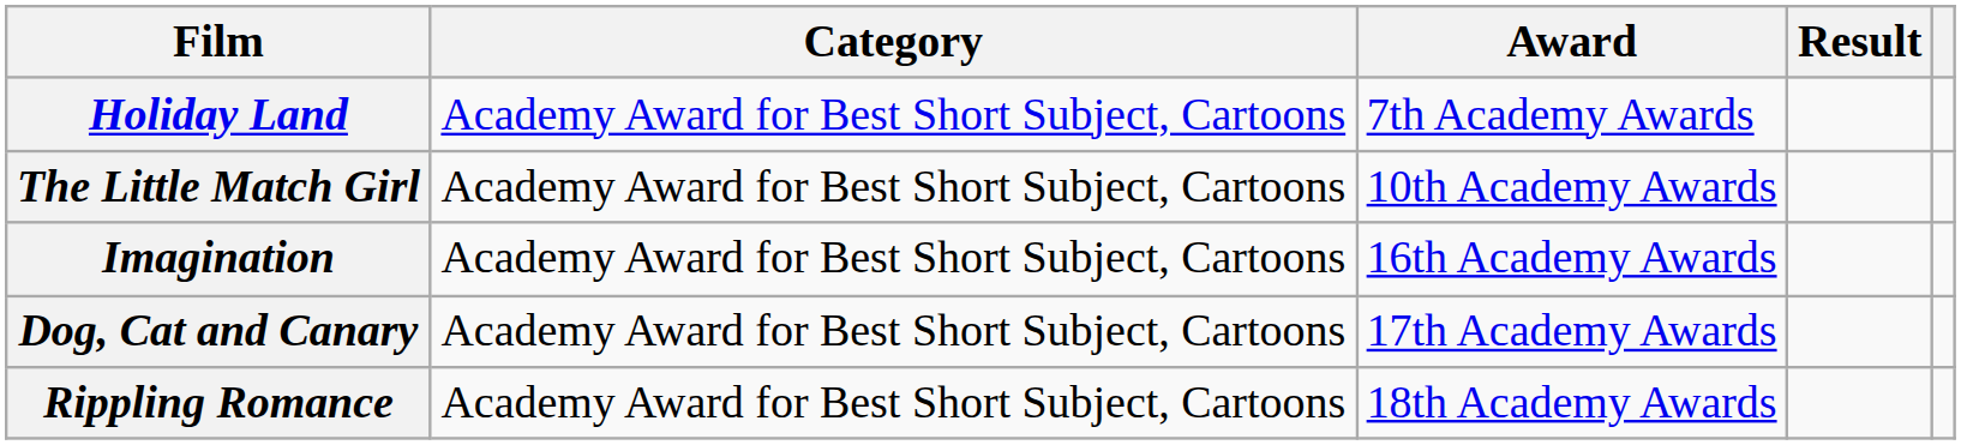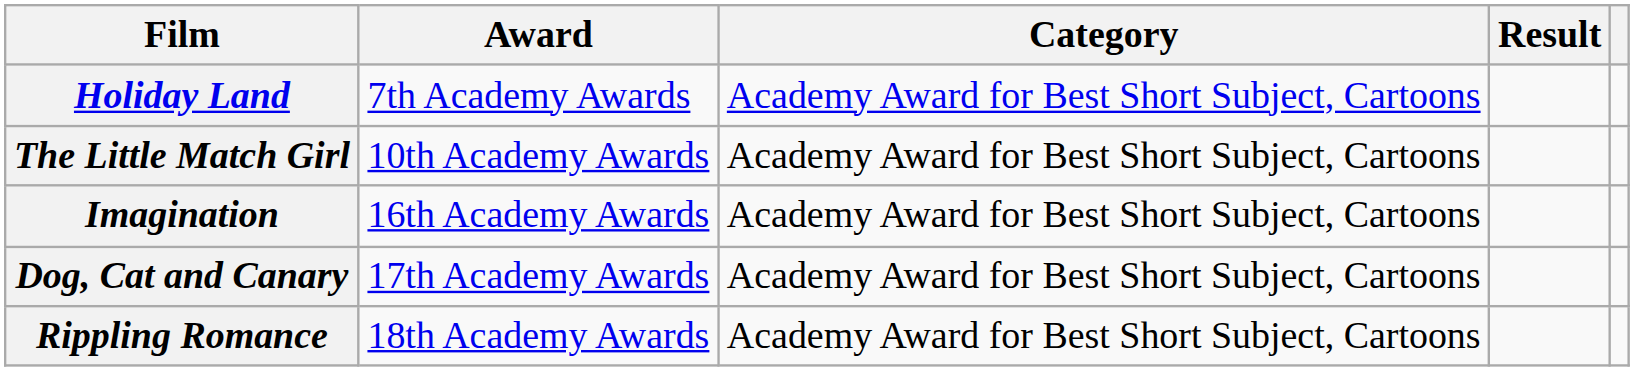 <table class="wikitable plainrowheaders">
 <tr>
 <th scope="col">Film</th>
+<th scope="col">Award</th>
 <th scope="col">Category</th>
-<th scope="col">Award</th>
 <th scope="col">Result</th>
 <th scope="col"></th>
 </tr>
 <tr>
 <th scope="row"><em><a href='#'>Holiday Land</a></em></th>
+<td><a href='#'>7th Academy Awards</a></td>
 <td><a href='#'>Academy Award for Best Short Subject, Cartoons</a></td>
-<td><a href='#'>7th Academy Awards</a></td>
 <td></td>
 <td></td>
 </tr>
 <tr>
 <th scope="row"><em>The Little Match Girl</em></th>
+<td><a href='#'>10th Academy Awards</a></td>
 <td>Academy Award for Best Short Subject, Cartoons</td>
-<td><a href='#'>10th Academy Awards</a></td>
 <td></td>
 <td></td>
 </tr>
 <tr>
 <th scope="row"><em>Imagination</em></th>
+<td><a href='#'>16th Academy Awards</a></td>
 <td>Academy Award for Best Short Subject, Cartoons</td>
-<td><a href='#'>16th Academy Awards</a></td>
 <td></td>
 <td></td>
 </tr>
 <tr>
 <th scope="row"><em>Dog, Cat and Canary</em></th>
+<td><a href='#'>17th Academy Awards</a></td>
 <td>Academy Award for Best Short Subject, Cartoons</td>
-<td><a href='#'>17th Academy Awards</a></td>
 <td></td>
 <td></td>
 </tr>
 <tr>
 <th scope="row"><em>Rippling Romance</em></th>
+<td><a href='#'>18th Academy Awards</a></td>
 <td>Academy Award for Best Short Subject, Cartoons</td>
-<td><a href='#'>18th Academy Awards</a></td>
 <td></td>
 <td></td>
 </tr>
 </table>
